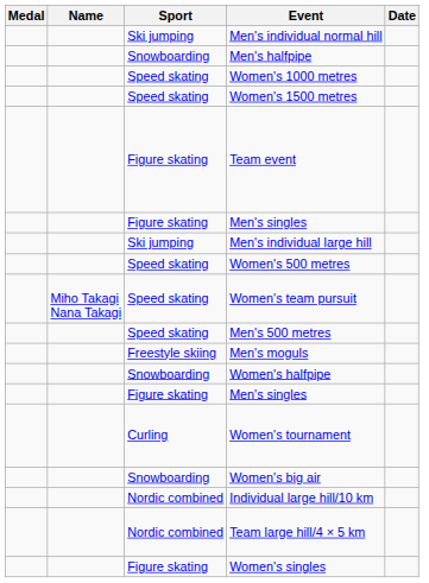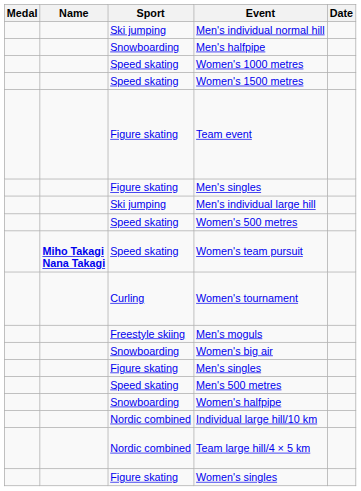 <table class="wikitable sortable" style="font-size: 95%;">
 <tr>
 <th>Medal</th>
 <th>Name</th>
 <th>Sport</th>
 <th>Event</th>
 <th>Date</th>
 </tr>
 <tr>
 <td></td>
 <td></td>
 <td><a href='#'>Ski jumping</a></td>
 <td><a href='#'>Men's individual normal hill</a></td>
 <td></td>
 </tr>
 <tr>
 <td></td>
 <td></td>
 <td><a href='#'>Snowboarding</a></td>
 <td><a href='#'>Men's halfpipe</a></td>
 <td></td>
 </tr>
 <tr>
 <td></td>
 <td></td>
 <td><a href='#'>Speed skating</a></td>
 <td><a href='#'>Women's 1000 metres</a></td>
 <td></td>
 </tr>
 <tr>
 <td></td>
 <td></td>
 <td><a href='#'>Speed skating</a></td>
 <td><a href='#'>Women's 1500 metres</a></td>
 <td></td>
 </tr>
 <tr>
 <td></td>
 <td><br><br><br><br><br><br><br></td>
 <td><a href='#'>Figure skating</a></td>
 <td><a href='#'>Team event</a></td>
 <td></td>
 </tr>
 <tr>
 <td></td>
 <td></td>
 <td><a href='#'>Figure skating</a></td>
 <td><a href='#'>Men's singles</a></td>
 <td></td>
 </tr>
 <tr>
 <td></td>
 <td></td>
 <td><a href='#'>Ski jumping</a></td>
 <td><a href='#'>Men's individual large hill</a></td>
 <td></td>
 </tr>
 <tr>
 <td></td>
 <td></td>
 <td><a href='#'>Speed skating</a></td>
 <td><a href='#'>Women's 500 metres</a></td>
 <td></td>
 </tr>
 <tr>
 <td></td>
-<td><br><a href='#'>Miho Takagi</a><br><a href='#'>Nana Takagi</a></td>
+<td><strong><br><a href='#'>Miho Takagi</a><br><a href='#'>Nana Takagi</a></strong></td>
 <td><a href='#'>Speed skating</a></td>
 <td><a href='#'>Women's team pursuit</a></td>
 <td></td>
 </tr>
 <tr>
 <td></td>
-<td></td>
-<td><a href='#'>Speed skating</a></td>
-<td><a href='#'>Men's 500 metres</a></td>
+<td><br><br><br><br></td>
+<td><a href='#'>Curling</a></td>
+<td><a href='#'>Women's tournament</a></td>
 <td></td>
 </tr>
 <tr>
 <td></td>
 <td></td>
 <td><a href='#'>Freestyle skiing</a></td>
 <td><a href='#'>Men's moguls</a></td>
 <td></td>
 </tr>
 <tr>
 <td></td>
 <td></td>
 <td><a href='#'>Snowboarding</a></td>
-<td><a href='#'>Women's halfpipe</a></td>
+<td><a href='#'>Women's big air</a></td>
 <td></td>
 </tr>
 <tr>
 <td></td>
 <td></td>
 <td><a href='#'>Figure skating</a></td>
 <td><a href='#'>Men's singles</a></td>
 <td></td>
 </tr>
 <tr>
 <td></td>
-<td><br><br><br><br></td>
-<td><a href='#'>Curling</a></td>
-<td><a href='#'>Women's tournament</a></td>
+<td></td>
+<td><a href='#'>Speed skating</a></td>
+<td><a href='#'>Men's 500 metres</a></td>
 <td></td>
 </tr>
 <tr>
 <td></td>
 <td></td>
 <td><a href='#'>Snowboarding</a></td>
-<td><a href='#'>Women's big air</a></td>
+<td><a href='#'>Women's halfpipe</a></td>
 <td></td>
 </tr>
 <tr>
 <td></td>
 <td></td>
 <td><a href='#'>Nordic combined</a></td>
 <td><a href='#'>Individual large hill/10 km</a></td>
 <td></td>
 </tr>
 <tr>
 <td></td>
 <td><br><br><br></td>
 <td><a href='#'>Nordic combined</a></td>
 <td><a href='#'>Team large hill/4 × 5 km</a></td>
 <td></td>
 </tr>
 <tr>
 <td></td>
 <td></td>
 <td><a href='#'>Figure skating</a></td>
 <td><a href='#'>Women's singles</a></td>
 <td></td>
 </tr>
 </table>
